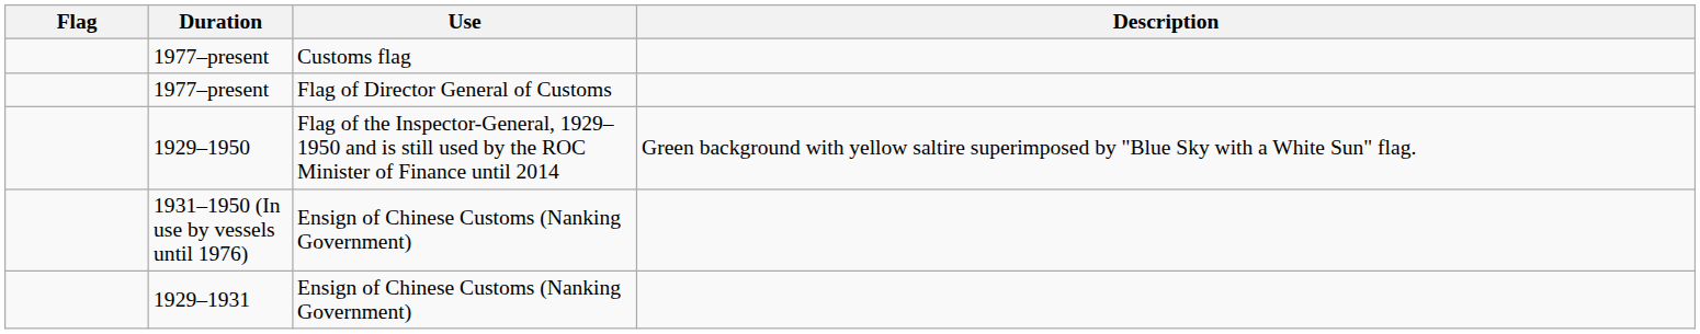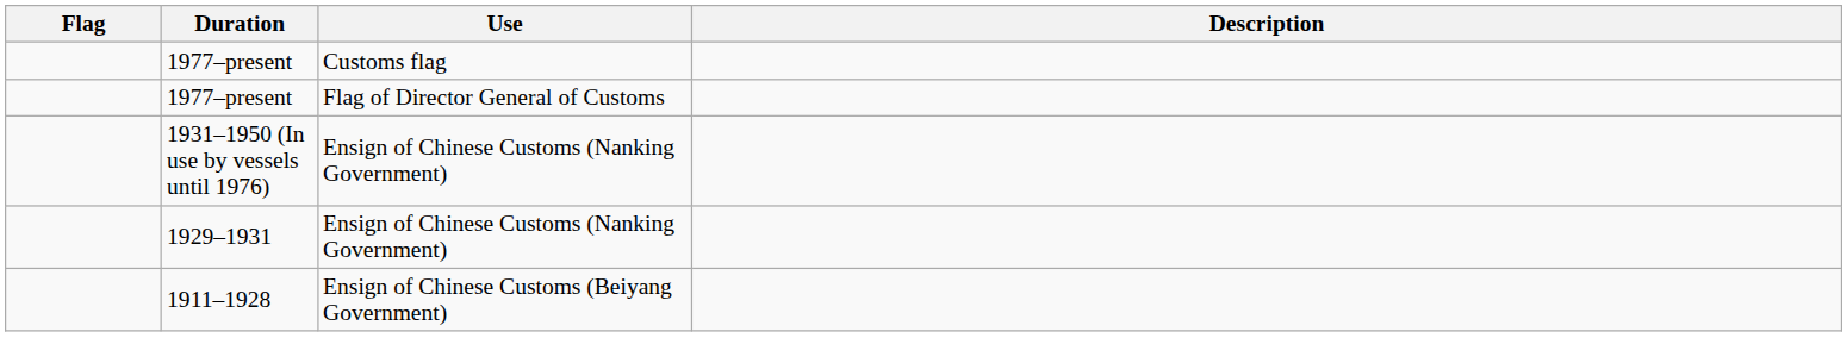 <table class="wikitable" width="100%">
 <tr>
 <th style="width:100px;">Flag</th>
 <th style="width:100px;">Duration</th>
 <th style="width:250px;">Use</th>
 <th style="min-width:250px">Description</th>
 </tr>
 <tr>
 <td></td>
 <td>1977–present</td>
 <td>Customs flag</td>
 <td></td>
 </tr>
 <tr>
 <td></td>
 <td>1977–present</td>
 <td>Flag of Director General of Customs</td>
 <td></td>
 </tr>
 <tr>
 <td></td>
-<td>1929–1950</td>
-<td>Flag of the Inspector-General, 1929–1950 and is still used by the ROC Minister of Finance until 2014</td>
-<td>Green background with yellow saltire superimposed by "Blue Sky with a White Sun" flag.</td>
-</tr>
-<tr>
-<td></td>
 <td>1931–1950 (In use by vessels until 1976)</td>
 <td>Ensign of Chinese Customs (Nanking Government)</td>
 <td></td>
 </tr>
 <tr>
 <td></td>
 <td>1929–1931</td>
 <td>Ensign of Chinese Customs (Nanking Government)</td>
 <td></td>
 </tr>
+<tr>
+<td></td>
+<td>1911–1928</td>
+<td>Ensign of Chinese Customs (Beiyang Government)</td>
+<td></td>
+</tr>
 </table>
